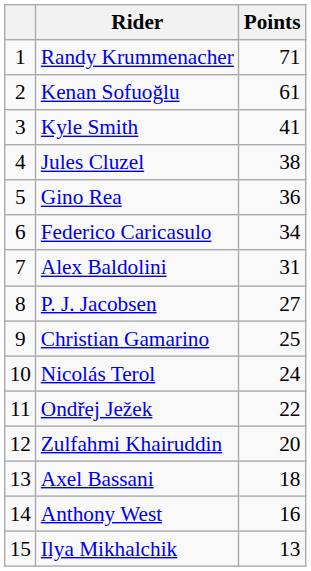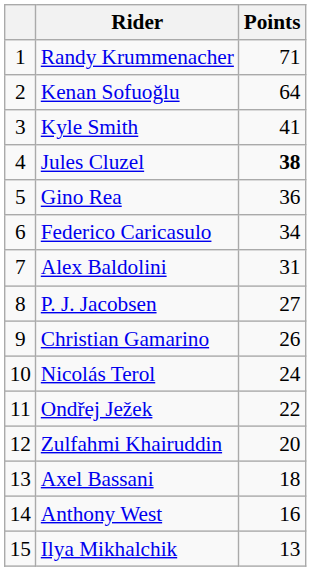 <table class="wikitable" style="font-size: 95%;">
 <tr>
 <th></th>
 <th>Rider</th>
 <th>Points</th>
 </tr>
 <tr>
 <td align=center>1</td>
 <td> <a href='#'>Randy Krummenacher</a></td>
 <td align=right>71</td>
 </tr>
 <tr>
 <td align=center>2</td>
 <td> <a href='#'>Kenan Sofuoğlu</a></td>
-<td align=right>61</td>
+<td align=right>64</td>
 </tr>
 <tr>
 <td align=center>3</td>
 <td> <a href='#'>Kyle Smith</a></td>
 <td align=right>41</td>
 </tr>
 <tr>
 <td align=center>4</td>
 <td> <a href='#'>Jules Cluzel</a></td>
-<td align=right>38</td>
+<td align=right><strong>38</strong></td>
 </tr>
 <tr>
 <td align=center>5</td>
 <td> <a href='#'>Gino Rea</a></td>
 <td align=right>36</td>
 </tr>
 <tr>
 <td align=center>6</td>
 <td> <a href='#'>Federico Caricasulo</a></td>
 <td align=right>34</td>
 </tr>
 <tr>
 <td align=center>7</td>
 <td> <a href='#'>Alex Baldolini</a></td>
 <td align=right>31</td>
 </tr>
 <tr>
 <td align=center>8</td>
 <td> <a href='#'>P. J. Jacobsen</a></td>
 <td align=right>27</td>
 </tr>
 <tr>
 <td align=center>9</td>
 <td> <a href='#'>Christian Gamarino</a></td>
-<td align=right>25</td>
+<td align=right>26</td>
 </tr>
 <tr>
 <td align=center>10</td>
 <td> <a href='#'>Nicolás Terol</a></td>
 <td align=right>24</td>
 </tr>
 <tr>
 <td align=center>11</td>
 <td> <a href='#'>Ondřej Ježek</a></td>
 <td align=right>22</td>
 </tr>
 <tr>
 <td align=center>12</td>
 <td> <a href='#'>Zulfahmi Khairuddin</a></td>
 <td align=right>20</td>
 </tr>
 <tr>
 <td align=center>13</td>
 <td> <a href='#'>Axel Bassani</a></td>
 <td align=right>18</td>
 </tr>
 <tr>
 <td align=center>14</td>
 <td> <a href='#'>Anthony West</a></td>
 <td align=right>16</td>
 </tr>
 <tr>
 <td align=center>15</td>
 <td> <a href='#'>Ilya Mikhalchik</a></td>
 <td align=right>13</td>
 </tr>
 </table>
